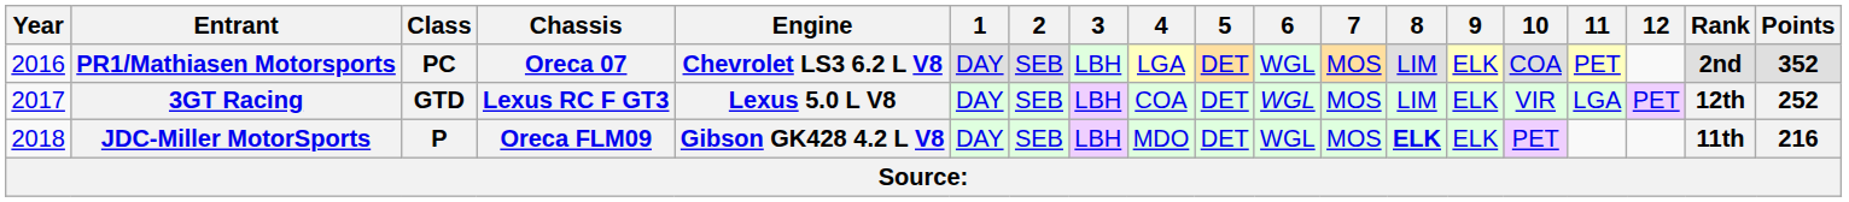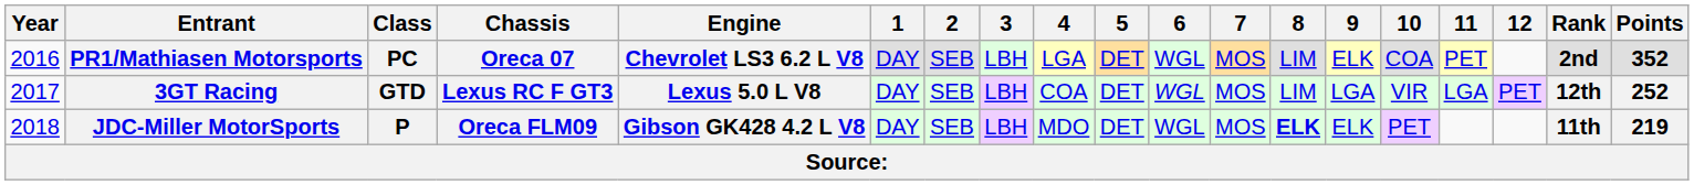 <table class="wikitable" style="text-align:center; font-size:90%">
 <tr>
 <th>Year</th>
 <th>Entrant</th>
 <th>Class</th>
 <th>Chassis</th>
 <th>Engine</th>
 <th>1</th>
 <th>2</th>
 <th>3</th>
 <th>4</th>
 <th>5</th>
 <th>6</th>
 <th>7</th>
 <th>8</th>
 <th>9</th>
 <th>10</th>
 <th>11</th>
 <th>12</th>
 <th>Rank</th>
 <th>Points</th>
 </tr>
 <tr>
 <td><a href='#'>2016</a></td>
 <th><a href='#'>PR1/Mathiasen Motorsports</a></th>
 <th>PC</th>
 <th><a href='#'>Oreca 07</a></th>
 <th><a href='#'>Chevrolet</a> LS3 6.2 L <a href='#'>V8</a></th>
 <td style="background:#dfdfdf;"><a href='#'>DAY</a><br></td>
 <td style="background:#dfdfdf;"><a href='#'>SEB</a><br></td>
 <td style="background:#dfffdf;"><a href='#'>LBH</a><br></td>
 <td style="background:#ffffbf;"><a href='#'>LGA</a><br></td>
 <td style="background:#ffdf9f;"><a href='#'>DET</a> <br></td>
 <td style="background:#dfffdf;"><a href='#'>WGL</a> <br></td>
 <td style="background:#ffdf9f;"><a href='#'>MOS</a> <br></td>
 <td style="background:#dfdfdf;"><a href='#'>LIM</a> <br></td>
 <td style="background:#ffffbf;"><a href='#'>ELK</a><br></td>
 <td style="background:#dfdfdf;"><a href='#'>COA</a><br></td>
 <td style="background:#ffffbf;"><a href='#'>PET</a><br></td>
 <td></td>
 <th style="background:#dfdfdf;">2nd</th>
 <th style="background:#dfdfdf;">352</th>
 </tr>
 <tr>
 <td><a href='#'>2017</a></td>
 <th><a href='#'>3GT Racing</a></th>
 <th>GTD</th>
 <th><a href='#'>Lexus RC F GT3</a></th>
 <th><a href='#'>Lexus</a> 5.0 L V8</th>
 <td style="background:#DFFFDF;"><a href='#'>DAY</a><br></td>
 <td style="background:#DFFFDF;"><a href='#'>SEB</a><br></td>
 <td style="background:#EFCFFF;"><a href='#'>LBH</a><br></td>
 <td style="background:#DFFFDF;"><a href='#'>COA</a><br></td>
 <td style="background:#DFFFDF;"><a href='#'>DET</a><br></td>
 <td style="background:#DFFFDF;"><em><a href='#'>WGL</a></em><br></td>
 <td style="background:#DFFFDF;"><a href='#'>MOS</a><br></td>
 <td style="background:#DFFFDF;"><a href='#'>LIM</a><br></td>
-<td style="background:#DFFFDF;"><a href='#'>ELK</a><br></td>
+<td style="background:#DFFFDF;"><a href='#'>LGA</a><br></td>
 <td style="background:#DFFFDF;"><a href='#'>VIR</a><br></td>
 <td style="background:#DFFFDF;"><a href='#'>LGA</a><br></td>
 <td style="background:#EFCFFF;"><a href='#'>PET</a><br></td>
 <th>12th</th>
 <th>252</th>
 </tr>
 <tr>
 <td><a href='#'>2018</a></td>
 <th><a href='#'>JDC-Miller MotorSports</a></th>
 <th>P</th>
 <th><a href='#'>Oreca FLM09</a></th>
 <th><a href='#'>Gibson</a> GK428 4.2 L <a href='#'>V8</a></th>
 <td style="background:#DFFFDF;"><a href='#'>DAY</a><br></td>
 <td style="background:#DFFFDF;"><a href='#'>SEB</a><br></td>
 <td style="background:#EFCFFF;"><a href='#'>LBH</a><br></td>
 <td style="background:#DFFFDF;"><a href='#'>MDO</a><br></td>
 <td style="background:#DFFFDF;"><a href='#'>DET</a><br></td>
 <td style="background:#DFFFDF;"><a href='#'>WGL</a><br></td>
 <td style="background:#DFFFDF;"><a href='#'>MOS</a><br></td>
 <td style="background:#DFFFDF;"><strong><a href='#'>ELK</a></strong><br></td>
 <td style="background:#DFFFDF;"><a href='#'>ELK</a><br></td>
 <td style="background:#EFCFFF;"><a href='#'>PET</a><br></td>
 <td></td>
 <td></td>
 <th>11th</th>
-<th>216</th>
+<th>219</th>
 </tr>
 <tr>
 <th colspan="19">Source:</th>
 </tr>
 </table>
